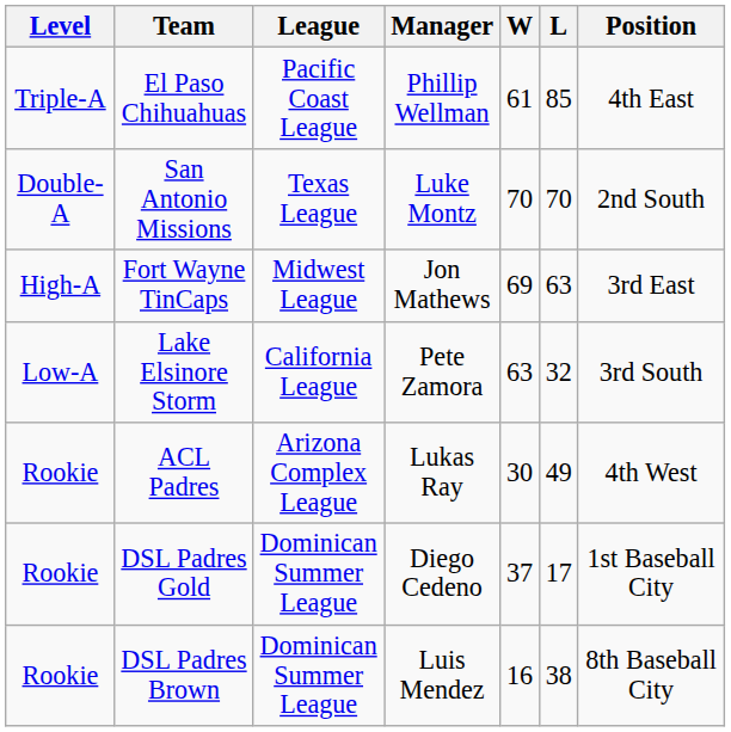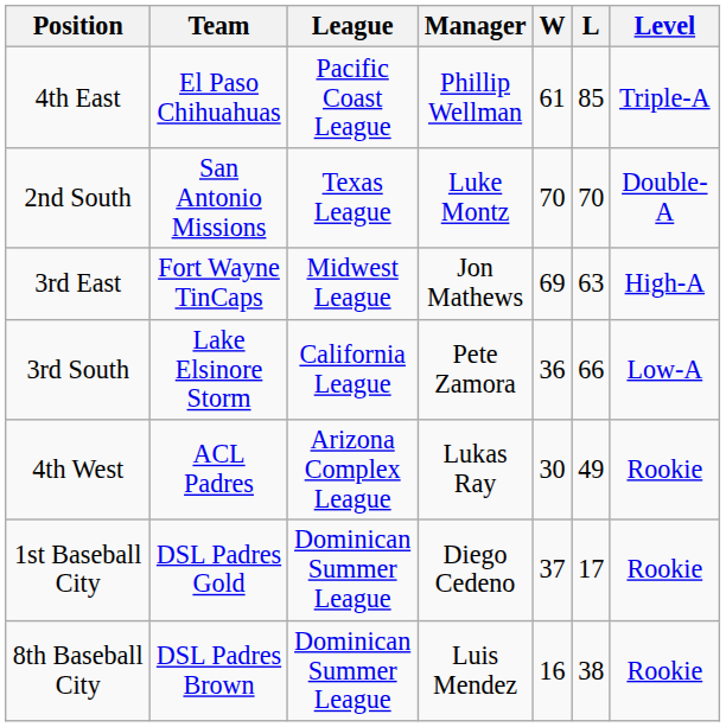 <table class="wikitable" style="width:70%; text-align:center;">
 <tr>
-<th style="width:15%;"><a href='#'>Level</a></th>
+<th style="width:20%;">Position</th>
 <th style="width:15%;">Team</th>
 <th style="width:15%;">League</th>
 <th style="width:15%;">Manager</th>
 <th style="width:5%;">W</th>
 <th style="width:5%;">L</th>
-<th style="width:20%;">Position</th>
+<th style="width:15%;"><a href='#'>Level</a></th>
 </tr>
 <tr>
-<td><a href='#'>Triple-A</a></td>
+<td>4th East</td>
 <td><a href='#'>El Paso Chihuahuas</a></td>
 <td><a href='#'>Pacific Coast League</a></td>
 <td><a href='#'>Phillip Wellman</a></td>
 <td>61</td>
 <td>85</td>
-<td>4th East</td>
+<td><a href='#'>Triple-A</a></td>
 </tr>
 <tr>
-<td><a href='#'>Double-A</a></td>
+<td>2nd South</td>
 <td><a href='#'>San Antonio Missions</a></td>
 <td><a href='#'>Texas League</a></td>
 <td><a href='#'>Luke Montz</a></td>
 <td>70</td>
 <td>70</td>
-<td>2nd South</td>
+<td><a href='#'>Double-A</a></td>
 </tr>
 <tr>
-<td><a href='#'>High-A</a></td>
+<td>3rd East</td>
 <td><a href='#'>Fort Wayne TinCaps</a></td>
 <td><a href='#'>Midwest League</a></td>
 <td>Jon Mathews</td>
 <td>69</td>
 <td>63</td>
-<td>3rd East</td>
+<td><a href='#'>High-A</a></td>
 </tr>
 <tr>
-<td><a href='#'>Low-A</a></td>
+<td>3rd South</td>
 <td><a href='#'>Lake Elsinore Storm</a></td>
 <td><a href='#'>California League</a></td>
 <td>Pete Zamora</td>
-<td>63</td>
-<td>32</td>
-<td>3rd South</td>
+<td>36</td>
+<td>66</td>
+<td><a href='#'>Low-A</a></td>
 </tr>
 <tr>
-<td><a href='#'>Rookie</a></td>
+<td>4th West</td>
 <td><a href='#'>ACL Padres</a></td>
 <td><a href='#'>Arizona Complex League</a></td>
 <td>Lukas Ray</td>
 <td>30</td>
 <td>49</td>
-<td>4th West</td>
+<td><a href='#'>Rookie</a></td>
 </tr>
 <tr>
-<td><a href='#'>Rookie</a></td>
+<td>1st Baseball City</td>
 <td><a href='#'>DSL Padres Gold</a></td>
 <td><a href='#'>Dominican Summer League</a></td>
 <td>Diego Cedeno</td>
 <td>37</td>
 <td>17</td>
-<td>1st Baseball City</td>
+<td><a href='#'>Rookie</a></td>
 </tr>
 <tr>
-<td><a href='#'>Rookie</a></td>
+<td>8th Baseball City</td>
 <td><a href='#'>DSL Padres Brown</a></td>
 <td><a href='#'>Dominican Summer League</a></td>
 <td>Luis Mendez</td>
 <td>16</td>
 <td>38</td>
-<td>8th Baseball City</td>
+<td><a href='#'>Rookie</a></td>
 </tr>
 </table>
